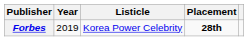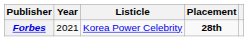 <table class="wikitable plainrowheaders sortable" style="margin-right: 0;">
 <tr>
 <th scope="col">Publisher</th>
 <th scope="col">Year</th>
 <th scope="col">Listicle</th>
 <th scope="col">Placement</th>
 <th scope="col" class="unsortable"></th>
 </tr>
 <tr>
 <th scope="row"><em><a href='#'>Forbes</a></em></th>
-<td>2019</td>
+<td>2021</td>
 <td><a href='#'>Korea Power Celebrity</a></td>
 <td style="text-align:center;"><strong>28th</strong></td>
 <td style="text-align:center;"></td>
 </tr>
 </table>
